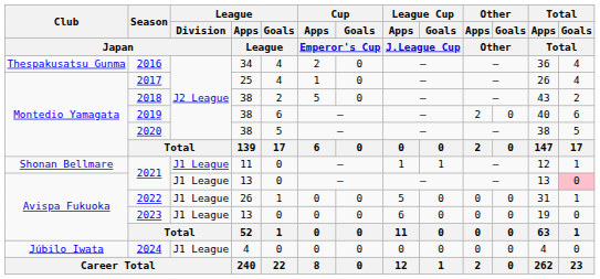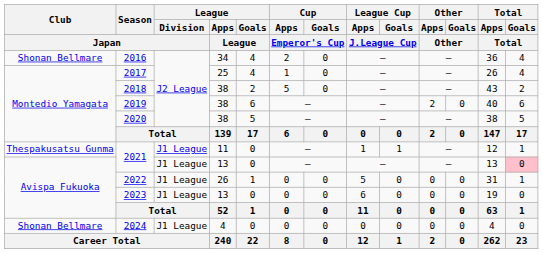 <table class="wikitable" style="text-align: center">
 <tr>
 <th rowspan="2">Club</th>
 <th rowspan="2">Season</th>
 <th colspan="3">League</th>
 <th colspan="2">Cup</th>
 <th colspan="2">League Cup</th>
 <th colspan="2">Other</th>
 <th colspan="2">Total</th>
 </tr>
 <tr>
 <th>Division</th>
 <th>Apps</th>
 <th>Goals</th>
 <th>Apps</th>
 <th>Goals</th>
 <th>Apps</th>
 <th>Goals</th>
 <th>Apps</th>
 <th>Goals</th>
 <th>Apps</th>
 <th>Goals</th>
 </tr>
 <tr>
 <th colspan=3>Japan</th>
 <th colspan=2>League</th>
 <th colspan=2><a href='#'>Emperor's Cup</a></th>
 <th colspan=2><a href='#'>J.League Cup</a></th>
 <th colspan=2>Other</th>
 <th colspan=2>Total</th>
 </tr>
 <tr>
-<td><a href='#'>Thespakusatsu Gunma</a></td>
+<td><a href='#'>Shonan Bellmare</a></td>
 <td><a href='#'>2016</a></td>
 <td rowspan="5"><a href='#'>J2 League</a></td>
 <td>34</td>
 <td>4</td>
 <td>2</td>
 <td>0</td>
 <td colspan="2">–</td>
 <td colspan="2">–</td>
 <td>36</td>
 <td>4</td>
 </tr>
 <tr>
 <td rowspan="5"><a href='#'>Montedio Yamagata</a></td>
 <td><a href='#'>2017</a></td>
 <td>25</td>
 <td>4</td>
 <td>1</td>
 <td>0</td>
 <td colspan="2">–</td>
 <td colspan="2">–</td>
 <td>26</td>
 <td>4</td>
 </tr>
 <tr>
 <td><a href='#'>2018</a></td>
 <td>38</td>
 <td>2</td>
 <td>5</td>
 <td>0</td>
 <td colspan="2">–</td>
 <td colspan="2">–</td>
 <td>43</td>
 <td>2</td>
 </tr>
 <tr>
 <td><a href='#'>2019</a></td>
 <td>38</td>
 <td>6</td>
 <td colspan="2">–</td>
 <td colspan="2">–</td>
 <td>2</td>
 <td>0</td>
 <td>40</td>
 <td>6</td>
 </tr>
 <tr>
 <td><a href='#'>2020</a></td>
 <td>38</td>
 <td>5</td>
 <td colspan="2">–</td>
 <td colspan="2">–</td>
 <td colspan="2">–</td>
 <td>38</td>
 <td>5</td>
 </tr>
 <tr>
 <th colspan="2">Total</th>
 <th>139</th>
 <th>17</th>
 <th>6</th>
 <th>0</th>
 <th>0</th>
 <th>0</th>
 <th>2</th>
 <th>0</th>
 <th>147</th>
 <th>17</th>
 </tr>
 <tr>
-<td><a href='#'>Shonan Bellmare</a></td>
+<td><a href='#'>Thespakusatsu Gunma</a></td>
 <td rowspan="2"><a href='#'>2021</a></td>
 <td><a href='#'>J1 League</a></td>
 <td>11</td>
 <td>0</td>
 <td colspan="2">–</td>
 <td>1</td>
 <td>1</td>
 <td colspan="2">–</td>
 <td>12</td>
 <td>1</td>
 </tr>
 <tr>
 <td rowspan="4"><a href='#'>Avispa Fukuoka</a></td>
 <td>J1 League</td>
 <td>13</td>
 <td>0</td>
 <td colspan="2">–</td>
 <td colspan="2">–</td>
 <td colspan="2">–</td>
 <td>13</td>
 <td style="background: pink;">0</td>
 </tr>
 <tr>
 <td><a href='#'>2022</a></td>
 <td>J1 League</td>
 <td>26</td>
 <td>1</td>
 <td>0</td>
 <td>0</td>
 <td>5</td>
 <td>0</td>
 <td>0</td>
 <td>0</td>
 <td>31</td>
 <td>1</td>
 </tr>
 <tr>
 <td><a href='#'>2023</a></td>
 <td>J1 League</td>
 <td>13</td>
 <td>0</td>
 <td>0</td>
 <td>0</td>
 <td>6</td>
 <td>0</td>
 <td>0</td>
 <td>0</td>
 <td>19</td>
 <td>0</td>
 </tr>
 <tr>
 <th colspan="2">Total</th>
 <th>52</th>
 <th>1</th>
 <th>0</th>
 <th>0</th>
 <th>11</th>
 <th>0</th>
 <th>0</th>
 <th>0</th>
 <th>63</th>
 <th>1</th>
 </tr>
 <tr>
-<td><a href='#'>Júbilo Iwata</a></td>
+<td><a href='#'>Shonan Bellmare</a></td>
 <td><a href='#'>2024</a></td>
 <td>J1 League</td>
 <td>4</td>
 <td>0</td>
 <td>0</td>
 <td>0</td>
 <td>0</td>
 <td>0</td>
 <td>0</td>
 <td>0</td>
 <td>4</td>
 <td>0</td>
 </tr>
 <tr>
 <th colspan=3>Career Total</th>
 <th>240</th>
 <th>22</th>
 <th>8</th>
 <th>0</th>
 <th>12</th>
 <th>1</th>
 <th>2</th>
 <th>0</th>
 <th>262</th>
 <th>23</th>
 </tr>
 </table>
